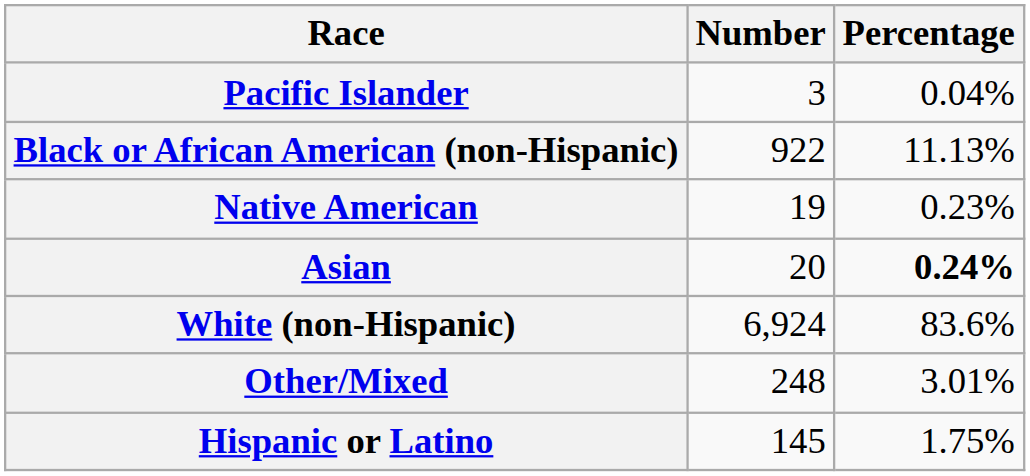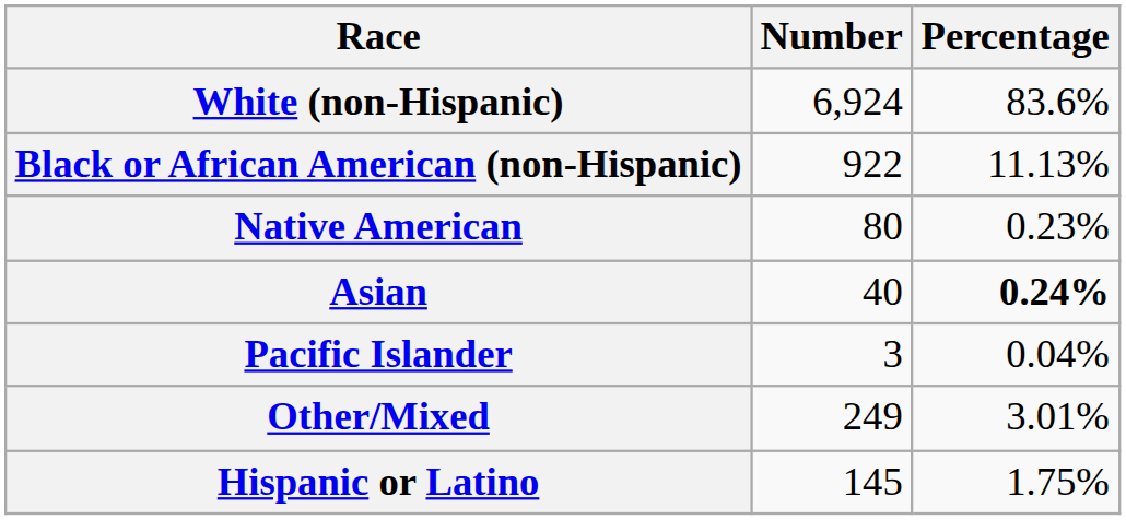 <table class="wikitable" style="text-align:right">
 <tr>
 <th scope="col">Race</th>
 <th scope="col">Number</th>
 <th scope="col">Percentage</th>
 </tr>
 <tr>
-<th scope="row"><a href='#'>Pacific Islander</a></th>
-<td>3</td>
-<td>0.04%</td>
+<th scope="row"><a href='#'>White</a> (non-Hispanic)</th>
+<td>6,924</td>
+<td>83.6%</td>
 </tr>
 <tr>
 <th scope="row"><a href='#'>Black or African American</a> (non-Hispanic)</th>
 <td>922</td>
 <td>11.13%</td>
 </tr>
 <tr>
 <th scope="row"><a href='#'>Native American</a></th>
-<td>19</td>
+<td>80</td>
 <td>0.23%</td>
 </tr>
 <tr>
 <th scope="row"><a href='#'>Asian</a></th>
-<td>20</td>
+<td>40</td>
 <td><strong>0.24%</strong></td>
 </tr>
 <tr>
-<th scope="row"><a href='#'>White</a> (non-Hispanic)</th>
-<td>6,924</td>
-<td>83.6%</td>
+<th scope="row"><a href='#'>Pacific Islander</a></th>
+<td>3</td>
+<td>0.04%</td>
 </tr>
 <tr>
 <th scope="row"><a href='#'>Other/Mixed</a></th>
-<td>248</td>
+<td>249</td>
 <td>3.01%</td>
 </tr>
 <tr>
 <th scope="row"><a href='#'>Hispanic</a> or <a href='#'>Latino</a></th>
 <td>145</td>
 <td>1.75%</td>
 </tr>
 </table>
